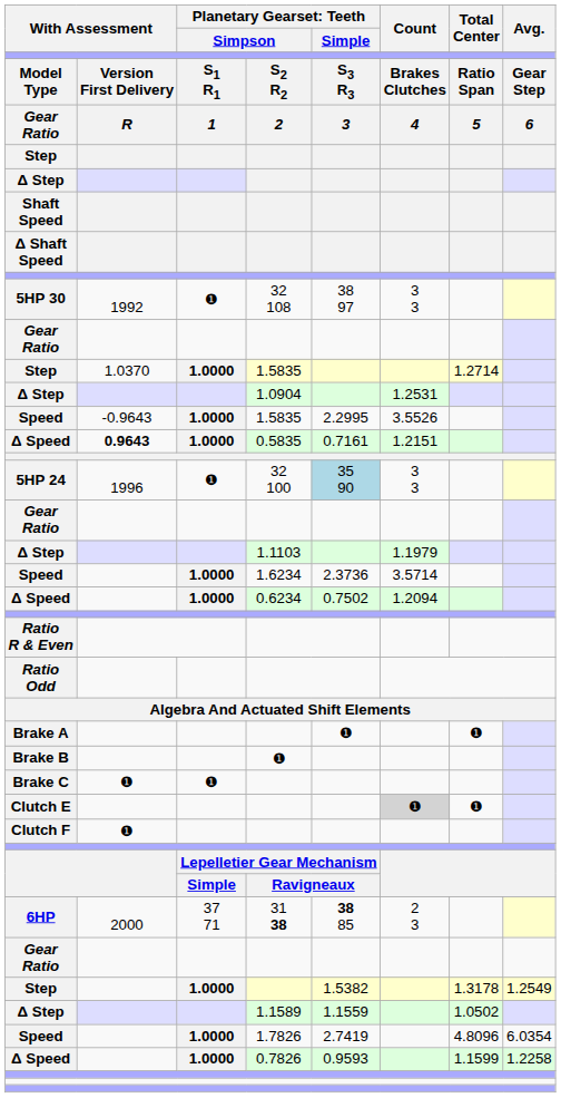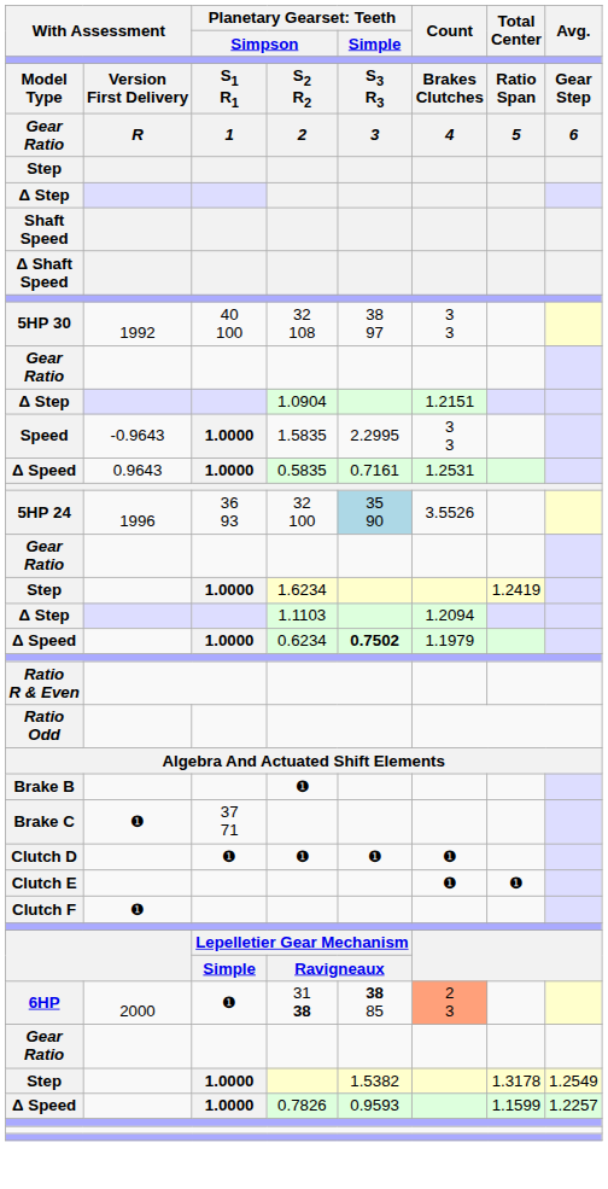 <table class="wikitable collapsible" style="text-align:center">
 <tr>
 <th rowspan=2 colspan=2>With Assessment</th>
 <th colspan=3>Planetary Gearset: Teeth</th>
 <th rowspan=2>Count</th>
 <th rowspan=2>Total<br>Center</th>
 <th rowspan=2>Avg.</th>
 </tr>
 <tr>
 <th colspan=2><a href='#'>Simpson</a></th>
 <th><a href='#'>Simple</a></th>
 </tr>
 <tr>
 <td colspan=8 style="background:#AAF;"></td>
 </tr>
 <tr>
 <th>Model<br>Type</th>
 <th>Version<br>First Delivery</th>
 <th>S<sub>1</sub><br>R<sub>1</sub></th>
 <th>S<sub>2</sub><br>R<sub>2</sub></th>
 <th>S<sub>3</sub><br>R<sub>3</sub></th>
 <th>Brakes<br>Clutches</th>
 <th>Ratio<br>Span</th>
 <th>Gear<br>Step</th>
 </tr>
 <tr style="font-style:italic;">
 <th>Gear<br>Ratio</th>
 <th>R<br></th>
 <th>1<br></th>
 <th>2<br></th>
 <th>3<br></th>
 <th>4<br></th>
 <th>5<br></th>
 <th>6<br></th>
 </tr>
 <tr>
 <th>Step</th>
 <th></th>
 <th></th>
 <th></th>
 <th></th>
 <th></th>
 <th></th>
 <th></th>
 </tr>
 <tr>
 <th>Δ Step</th>
 <th style="background:#DDF;"></th>
 <th style="background:#DDF;"></th>
 <th></th>
 <th></th>
 <th></th>
 <th></th>
 <th style="background:#DDF;"></th>
 </tr>
 <tr>
 <th>Shaft<br>Speed</th>
 <th></th>
 <th></th>
 <th></th>
 <th></th>
 <th></th>
 <th></th>
 <th></th>
 </tr>
 <tr>
 <th>Δ Shaft<br>Speed</th>
 <th></th>
 <th></th>
 <th></th>
 <th></th>
 <th></th>
 <th></th>
 <th></th>
 </tr>
 <tr>
 <td colspan=8 style="background:#AAF;"></td>
 </tr>
 <tr>
 <th>5HP 30</th>
 <td><br>1992</td>
-<td>❶</td>
+<td>40<br>100</td>
 <td>32<br>108</td>
 <td>38<br>97</td>
 <td>3<br>3</td>
 <td><br></td>
 <td style="background:#FFC;"></td>
 </tr>
 <tr style="font-style:italic;">
 <th>Gear<br>Ratio</th>
 <td><br></td>
 <td><br></td>
 <td><br></td>
 <td></td>
 <td></td>
 <td></td>
 <td style="background:#DDF;"></td>
 </tr>
 <tr>
-<th>Step</th>
-<td>1.0370</td>
-<th>1.0000</th>
-<td style="background:#FFC;">1.5835</td>
-<td style="background:#FFC;"></td>
-<td style="background:#FFC;"></td>
-<td style="background:#FFC;">1.2714</td>
-<td style="background:#DDF;"></td>
-</tr>
-<tr>
 <th>Δ Step</th>
 <td style="background:#DDF;"></td>
 <td style="background:#DDF;"></td>
 <td style="background:#DFD;">1.0904</td>
 <td style="background:#DFD;"></td>
-<td style="background:#DFD;">1.2531</td>
+<td style="background:#DFD;">1.2151</td>
 <td style="background:#DDF;"></td>
 <td style="background:#DDF;"></td>
 </tr>
 <tr>
 <th>Speed</th>
 <td>-0.9643</td>
 <th>1.0000</th>
 <td>1.5835</td>
 <td>2.2995</td>
-<td>3.5526</td>
+<td>3<br>3</td>
 <td></td>
 <td style="background:#DDF;"></td>
 </tr>
 <tr>
 <th>Δ Speed</th>
-<td><strong>0.9643</strong></td>
+<td>0.9643</td>
 <th>1.0000</th>
 <td style="background:#DFD;">0.5835</td>
 <td style="background:#DFD;">0.7161</td>
-<td style="background:#DFD;">1.2151</td>
+<td style="background:#DFD;">1.2531</td>
 <td style="background:#DFD;"></td>
 <td style="background:#DDF;"></td>
 </tr>
 <tr>
 <th colspan="8"></th>
 </tr>
 <tr>
 <th>5HP 24</th>
 <td><br>1996</td>
-<td>❶</td>
+<td>36<br>93</td>
 <td>32<br>100</td>
 <td style="background: lightblue;">35<br>90</td>
-<td>3<br>3</td>
+<td>3.5526</td>
 <td><br></td>
 <td style="background:#FFC;"></td>
 </tr>
 <tr style="font-style:italic;">
 <th>Gear<br>Ratio</th>
 <td></td>
 <td><br></td>
 <td><br></td>
 <td></td>
 <td></td>
 <td></td>
 <td style="background:#DDF;"></td>
 </tr>
 <tr>
+<th>Step</th>
+<td></td>
+<th>1.0000</th>
+<td style="background:#FFC;">1.6234</td>
+<td style="background:#FFC;"></td>
+<td style="background:#FFC;"></td>
+<td style="background:#FFC;">1.2419</td>
+<td style="background:#DDF;"></td>
+</tr>
+<tr>
 <th>Δ Step</th>
 <td style="background:#DDF;"></td>
 <td style="background:#DDF;"></td>
 <td style="background:#DFD;">1.1103</td>
 <td style="background:#DFD;"></td>
-<td style="background:#DFD;">1.1979</td>
+<td style="background:#DFD;">1.2094</td>
 <td style="background:#DDF;"></td>
-<td style="background:#DDF;"></td>
-</tr>
-<tr>
-<th>Speed</th>
-<td></td>
-<th>1.0000</th>
-<td>1.6234</td>
-<td>2.3736</td>
-<td>3.5714</td>
-<td></td>
 <td style="background:#DDF;"></td>
 </tr>
 <tr>
 <th>Δ Speed</th>
 <td></td>
 <th>1.0000</th>
 <td style="background:#DFD;">0.6234</td>
-<td style="background:#DFD;">0.7502</td>
-<td style="background:#DFD;">1.2094</td>
+<td style="background:#DFD;"><strong>0.7502</strong></td>
+<td style="background:#DFD;">1.1979</td>
 <td style="background:#DFD;"></td>
 <td style="background:#DDF;"></td>
 </tr>
 <tr>
 <td colspan="8" style="background:#AAF;"></td>
 </tr>
 <tr style="font-style:italic;">
 <th>Ratio<br>R & Even</th>
 <td colspan="2"></td>
 <td colspan="2"></td>
 <td></td>
 <td colspan="2"></td>
 </tr>
 <tr style="font-style:italic;">
 <th>Ratio<br>Odd</th>
 <td></td>
 <td></td>
 <td colspan="2"></td>
 <td colspan="3"></td>
 </tr>
 <tr>
 <th colspan=8>Algebra And Actuated Shift Elements</th>
 </tr>
 <tr>
-<th>Brake A</th>
-<td></td>
-<td></td>
-<td></td>
-<td>❶</td>
-<td></td>
-<td>❶</td>
-<td style="background:#DDF;"></td>
-</tr>
-<tr>
 <th>Brake B</th>
 <td></td>
 <td></td>
 <td>❶</td>
 <td></td>
 <td></td>
 <td></td>
 <td style="background:#DDF;"></td>
 </tr>
 <tr>
 <th>Brake C</th>
 <td>❶</td>
-<td>❶</td>
+<td>37<br>71</td>
 <td></td>
 <td></td>
 <td></td>
+<td></td>
+<td style="background:#DDF;"></td>
+</tr>
+<tr>
+<th>Clutch D</th>
+<td></td>
+<td>❶</td>
+<td>❶</td>
+<td>❶</td>
+<td>❶</td>
 <td></td>
 <td style="background:#DDF;"></td>
 </tr>
 <tr>
 <th>Clutch E</th>
 <td></td>
 <td></td>
 <td></td>
 <td></td>
-<td style="background: lightgrey;">❶</td>
+<td>❶</td>
 <td>❶</td>
 <td style="background:#DDF;"></td>
 </tr>
 <tr>
 <th>Clutch F</th>
 <td>❶</td>
 <td></td>
 <td></td>
 <td></td>
 <td></td>
 <td></td>
 <td style="background:#DDF;"></td>
 </tr>
 <tr>
 <td colspan="8" style="background:#AAF;"></td>
 </tr>
 <tr>
 <th colspan="2" rowspan="2"></th>
 <th colspan="3"><a href='#'>Lepelletier Gear Mechanism</a></th>
 <th colspan="3" rowspan="2"></th>
 </tr>
 <tr>
 <th><a href='#'>Simple</a></th>
 <th colspan="2"><a href='#'>Ravigneaux</a></th>
 </tr>
 <tr>
 <th><a href='#'>6HP</a></th>
 <td><br>2000</td>
-<td>37<br>71</td>
+<td>❶</td>
 <td>31<br><strong>38</strong></td>
 <td><strong>38</strong><br>85</td>
-<td>2<br>3</td>
+<td style="background: lightsalmon;">2<br>3</td>
 <td><br></td>
 <td style="background:#FFC;"></td>
 </tr>
 <tr style="font-style:italic;">
 <th>Gear<br>Ratio</th>
 <td></td>
 <td><br></td>
 <td></td>
 <td><br></td>
 <td></td>
 <td><br></td>
 <td><br></td>
 </tr>
 <tr>
 <th>Step</th>
 <td></td>
 <th>1.0000</th>
 <td style="background:#FFC;"></td>
 <td style="background:#FFC;">1.5382</td>
 <td style="background:#FFC;"></td>
 <td style="background:#FFC;">1.3178</td>
 <td style="background:#FFC;">1.2549</td>
 </tr>
 <tr>
-<th>Δ Step</th>
-<td style="background:#DDF;"></td>
-<td style="background:#DDF;"></td>
-<td style="background:#DFD;">1.1589</td>
-<td style="background:#DFD;">1.1559</td>
-<td style="background:#DFD;"></td>
-<td style="background:#DFD;">1.0502</td>
-<td style="background:#DDF;"></td>
-</tr>
-<tr>
-<th>Speed</th>
-<td></td>
-<th>1.0000</th>
-<td>1.7826</td>
-<td>2.7419</td>
-<td></td>
-<td>4.8096</td>
-<td>6.0354</td>
-</tr>
-<tr>
 <th>Δ Speed</th>
 <td></td>
 <th>1.0000</th>
 <td style="background:#DFD;">0.7826</td>
 <td style="background:#DFD;">0.9593</td>
 <td style="background:#DFD;"></td>
 <td style="background:#DFD;">1.1599</td>
-<td style="background:#DFD;">1.2258</td>
+<td style="background:#DFD;">1.2257</td>
 </tr>
 <tr>
 <td colspan="8" style="background:#AAF;"></td>
 </tr>
 <tr>
 <td colspan="8"></td>
 </tr>
 <tr>
 <td colspan="8" style="background:#AAF;"></td>
 </tr>
 </table>
